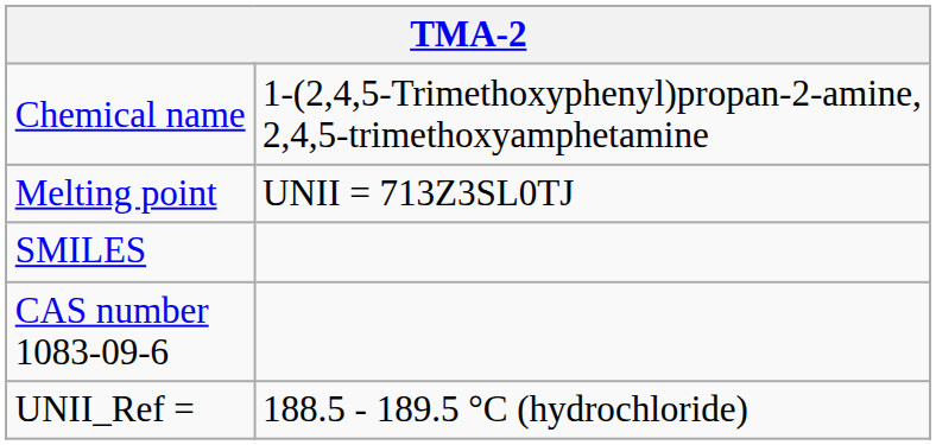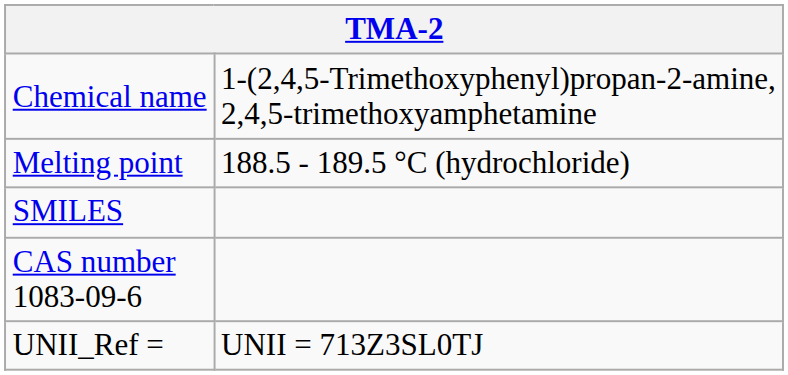 <table class="wikitable" style="margin: 0 0 1em 1em; float: right;">
 <tr>
 <th colspan="2"><a href='#'>TMA-2</a></th>
 </tr>
 <tr>
 <td><a href='#'>Chemical name</a></td>
 <td>1-(2,4,5-Trimethoxyphenyl)propan-2-amine,<br>2,4,5-trimethoxyamphetamine</td>
 </tr>
 <tr>
 <td><a href='#'>Melting point</a></td>
-<td>UNII = 713Z3SL0TJ</td>
+<td>188.5 - 189.5 °C (hydrochloride)</td>
 </tr>
 <tr>
 <td><a href='#'>SMILES</a></td>
 <td></td>
 </tr>
 <tr>
 <td><a href='#'>CAS number</a><br>1083-09-6</td>
 <td></td>
 </tr>
 <tr>
 <td>UNII_Ref = </td>
-<td>188.5 - 189.5 °C (hydrochloride)</td>
+<td>UNII = 713Z3SL0TJ</td>
 </tr>
 </table>
